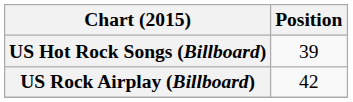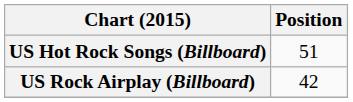 <table class="wikitable plainrowheaders">
 <tr>
 <th>Chart (2015)</th>
 <th>Position</th>
 </tr>
 <tr>
 <th scope="row">US Hot Rock Songs (<em>Billboard</em>)</th>
-<td align="center">39</td>
+<td align="center">51</td>
 </tr>
 <tr>
 <th scope="row">US Rock Airplay (<em>Billboard</em>)</th>
 <td align="center">42</td>
 </tr>
 <tr>
 </tr>
 </table>
